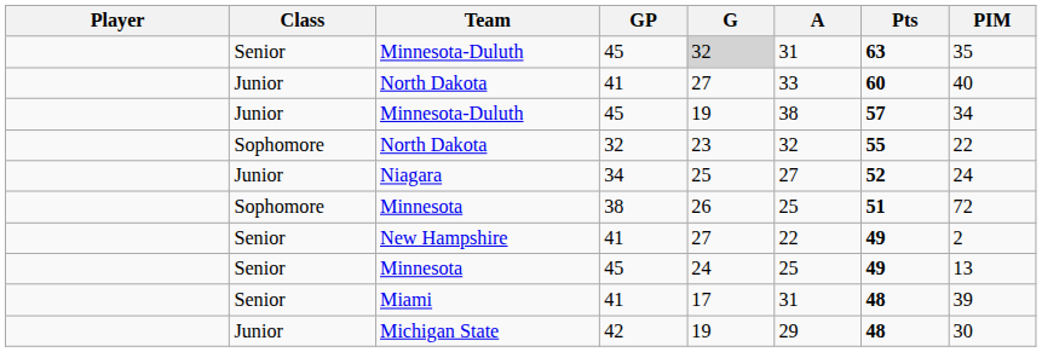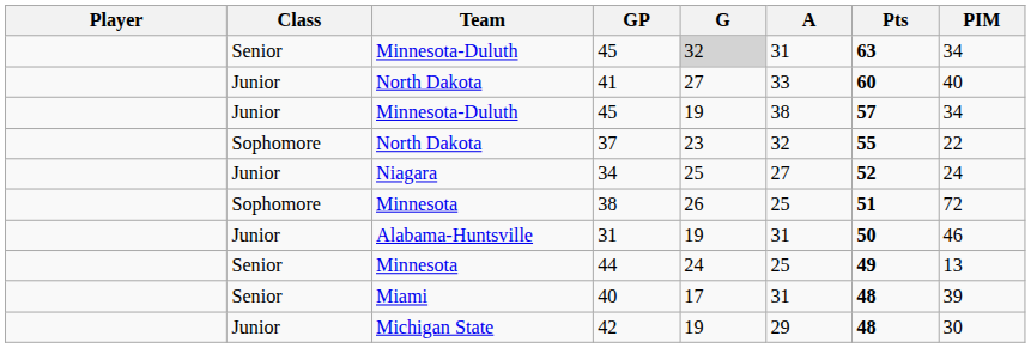 <table class="wikitable sortable">
 <tr>
 <th style="width: 11em;">Player</th>
 <th style="width: 7em;">Class</th>
 <th style="width: 11em;">Team</th>
 <th style="width: 4em;">GP</th>
 <th style="width: 4em;">G</th>
 <th style="width: 4em;">A</th>
 <th style="width: 4em;">Pts</th>
 <th style="width: 4em;">PIM</th>
 </tr>
 <tr>
 <td></td>
 <td>Senior</td>
 <td><a href='#'>Minnesota-Duluth</a></td>
 <td>45</td>
 <td style="background: lightgrey;">32</td>
 <td>31</td>
 <td><strong>63</strong></td>
-<td>35</td>
+<td>34</td>
 </tr>
 <tr>
 <td></td>
 <td>Junior</td>
 <td><a href='#'>North Dakota</a></td>
 <td>41</td>
 <td>27</td>
 <td>33</td>
 <td><strong>60</strong></td>
 <td>40</td>
 </tr>
 <tr>
 <td></td>
 <td>Junior</td>
 <td><a href='#'>Minnesota-Duluth</a></td>
 <td>45</td>
 <td>19</td>
 <td>38</td>
 <td><strong>57</strong></td>
 <td>34</td>
 </tr>
 <tr>
 <td></td>
 <td>Sophomore</td>
 <td><a href='#'>North Dakota</a></td>
-<td>32</td>
+<td>37</td>
 <td>23</td>
 <td>32</td>
 <td><strong>55</strong></td>
 <td>22</td>
 </tr>
 <tr>
 <td></td>
 <td>Junior</td>
 <td><a href='#'>Niagara</a></td>
 <td>34</td>
 <td>25</td>
 <td>27</td>
 <td><strong>52</strong></td>
 <td>24</td>
 </tr>
 <tr>
 <td></td>
 <td>Sophomore</td>
 <td><a href='#'>Minnesota</a></td>
 <td>38</td>
 <td>26</td>
 <td>25</td>
 <td><strong>51</strong></td>
 <td>72</td>
 </tr>
 <tr>
 <td></td>
-<td>Senior</td>
-<td><a href='#'>New Hampshire</a></td>
-<td>41</td>
-<td>27</td>
-<td>22</td>
-<td><strong>49</strong></td>
-<td>2</td>
+<td>Junior</td>
+<td><a href='#'>Alabama-Huntsville</a></td>
+<td>31</td>
+<td>19</td>
+<td>31</td>
+<td><strong>50</strong></td>
+<td>46</td>
 </tr>
 <tr>
 <td></td>
 <td>Senior</td>
 <td><a href='#'>Minnesota</a></td>
-<td>45</td>
+<td>44</td>
 <td>24</td>
 <td>25</td>
 <td><strong>49</strong></td>
 <td>13</td>
 </tr>
 <tr>
 <td></td>
 <td>Senior</td>
 <td><a href='#'>Miami</a></td>
-<td>41</td>
+<td>40</td>
 <td>17</td>
 <td>31</td>
 <td><strong>48</strong></td>
 <td>39</td>
 </tr>
 <tr>
 <td></td>
 <td>Junior</td>
 <td><a href='#'>Michigan State</a></td>
 <td>42</td>
 <td>19</td>
 <td>29</td>
 <td><strong>48</strong></td>
 <td>30</td>
 </tr>
 </table>
